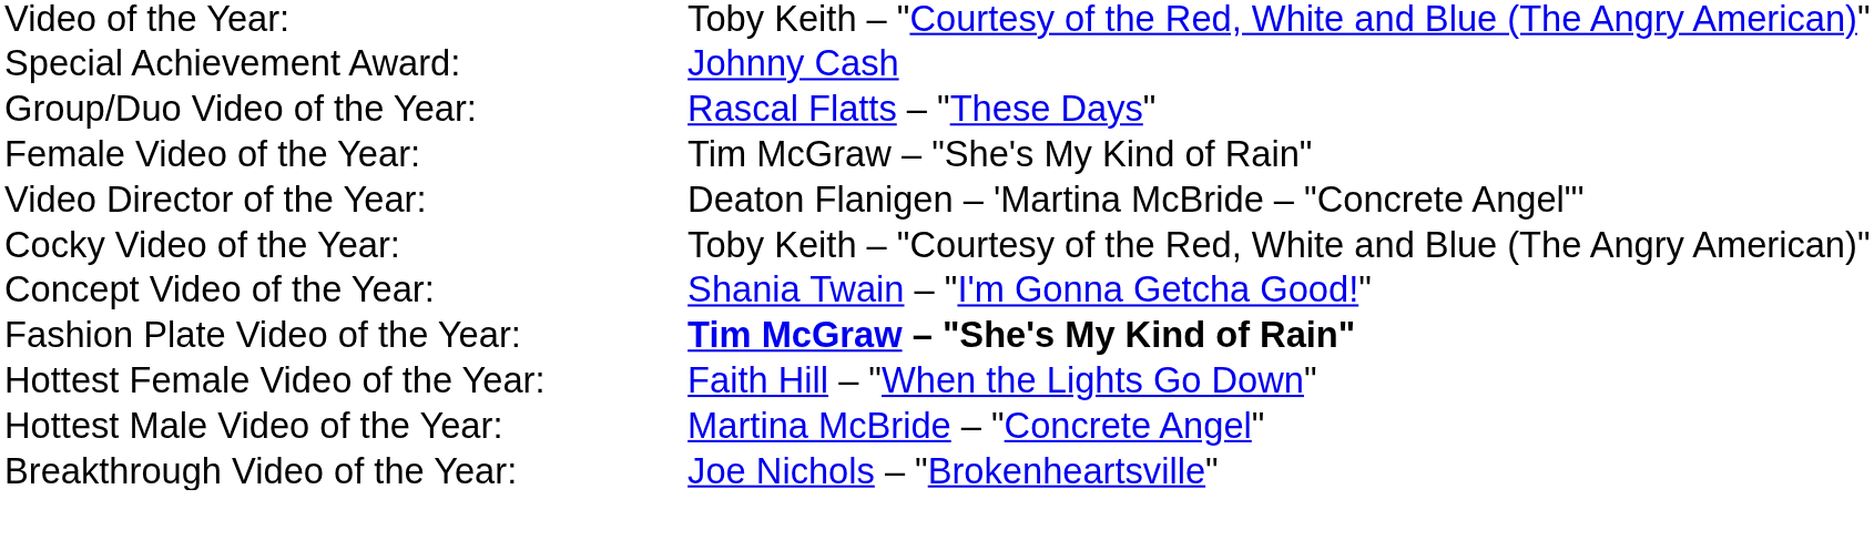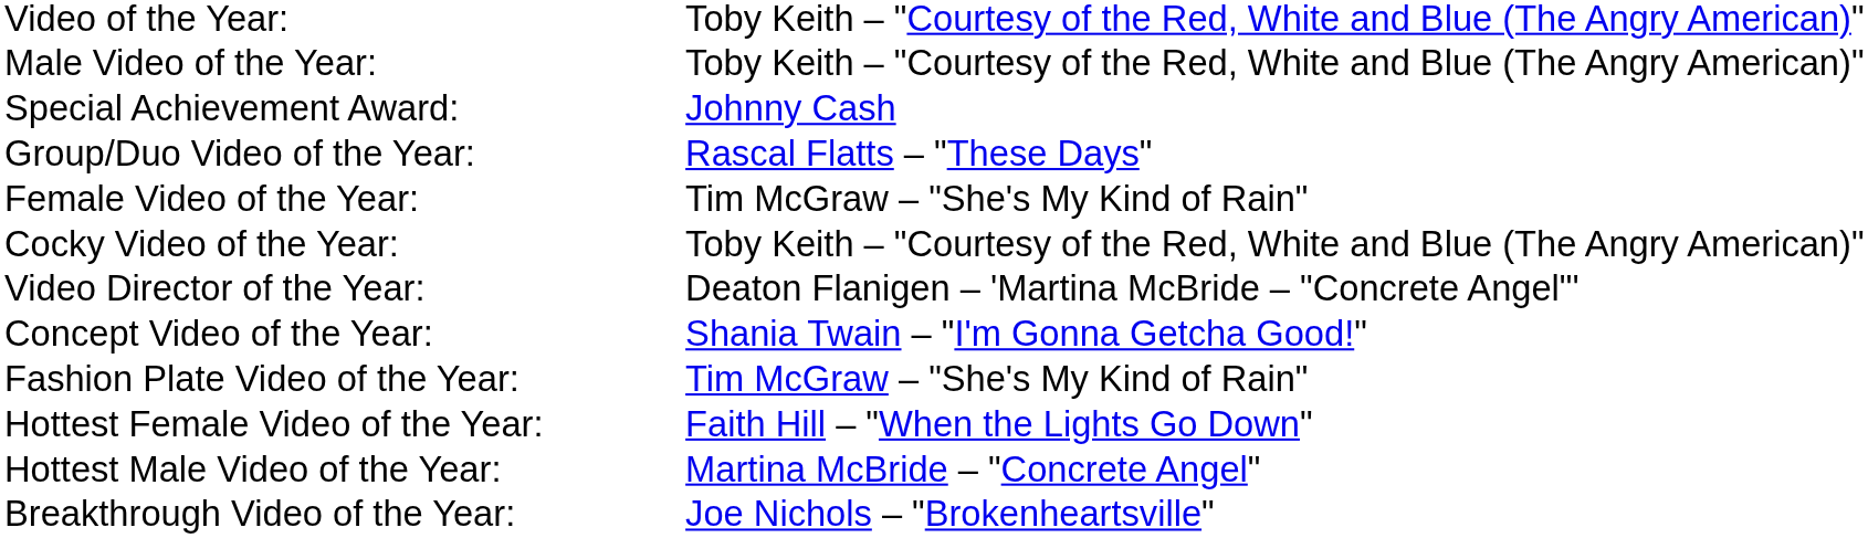 <table cellspacing="0" border="0" cellpadding="1">
 <tr>
 <td style="width:300px;">Video of the Year:</td>
 <td>Toby Keith – "<a href='#'>Courtesy of the Red, White and Blue (The Angry American)</a>"</td>
+</tr>
+<tr>
+<td>Male Video of the Year:</td>
+<td>Toby Keith – "Courtesy of the Red, White and Blue (The Angry American)"</td>
 </tr>
 <tr>
 <td>Special Achievement Award:</td>
 <td><a href='#'>Johnny Cash</a></td>
 </tr>
 <tr>
 <td>Group/Duo Video of the Year:</td>
 <td><a href='#'>Rascal Flatts</a> – "<a href='#'>These Days</a>"</td>
 </tr>
 <tr>
 <td>Female Video of the Year:</td>
 <td>Tim McGraw – "She's My Kind of Rain"</td>
 </tr>
 <tr>
+<td>Cocky Video of the Year:</td>
+<td>Toby Keith – "Courtesy of the Red, White and Blue (The Angry American)"</td>
+</tr>
+<tr>
 <td>Video Director of the Year:</td>
 <td>Deaton Flanigen – 'Martina McBride – "Concrete Angel"'</td>
-</tr>
-<tr>
-<td>Cocky Video of the Year:</td>
-<td>Toby Keith – "Courtesy of the Red, White and Blue (The Angry American)"</td>
 </tr>
 <tr>
 <td>Concept Video of the Year:</td>
 <td><a href='#'>Shania Twain</a> – "<a href='#'>I'm Gonna Getcha Good!</a>"</td>
 </tr>
 <tr>
 <td>Fashion Plate Video of the Year:</td>
-<td><strong><a href='#'>Tim McGraw</a> – "She's My Kind of Rain"</strong></td>
+<td><a href='#'>Tim McGraw</a> – "She's My Kind of Rain"</td>
 </tr>
 <tr>
 <td>Hottest Female Video of the Year:</td>
 <td><a href='#'>Faith Hill</a> – "<a href='#'>When the Lights Go Down</a>"</td>
 </tr>
 <tr>
 <td>Hottest Male Video of the Year:</td>
 <td><a href='#'>Martina McBride</a> – "<a href='#'>Concrete Angel</a>"</td>
 </tr>
 <tr>
 <td>Breakthrough Video of the Year:</td>
 <td><a href='#'>Joe Nichols</a> – "<a href='#'>Brokenheartsville</a>"</td>
 </tr>
 </table>
